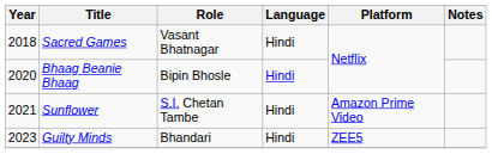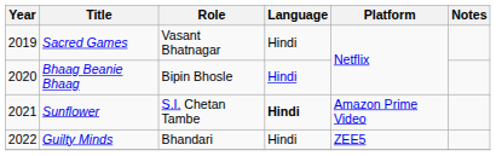 <table class="wikitable sortable">
 <tr>
 <th>Year</th>
 <th>Title</th>
 <th>Role</th>
 <th>Language</th>
 <th>Platform</th>
 <th>Notes</th>
 </tr>
 <tr>
-<td>2018</td>
+<td>2019</td>
 <td><em><a href='#'>Sacred Games</a></em></td>
 <td>Vasant Bhatnagar</td>
 <td>Hindi</td>
 <td rowspan="2"><a href='#'>Netflix</a></td>
 <td></td>
 </tr>
 <tr>
 <td>2020</td>
 <td><em><a href='#'>Bhaag Beanie Bhaag</a></em></td>
 <td>Bipin Bhosle</td>
 <td><a href='#'>Hindi</a></td>
 <td></td>
 </tr>
 <tr>
 <td>2021</td>
 <td><em><a href='#'>Sunflower</a></em></td>
 <td><a href='#'>S.I.</a> Chetan Tambe</td>
-<td>Hindi</td>
+<td><strong>Hindi</strong></td>
 <td><a href='#'>Amazon Prime Video</a></td>
 <td></td>
 </tr>
 <tr>
-<td>2023</td>
+<td>2022</td>
 <td><em><a href='#'>Guilty Minds</a></em></td>
 <td>Bhandari</td>
 <td>Hindi</td>
 <td><a href='#'>ZEE5</a></td>
 <td></td>
 </tr>
 <tr>
 </tr>
 </table>
